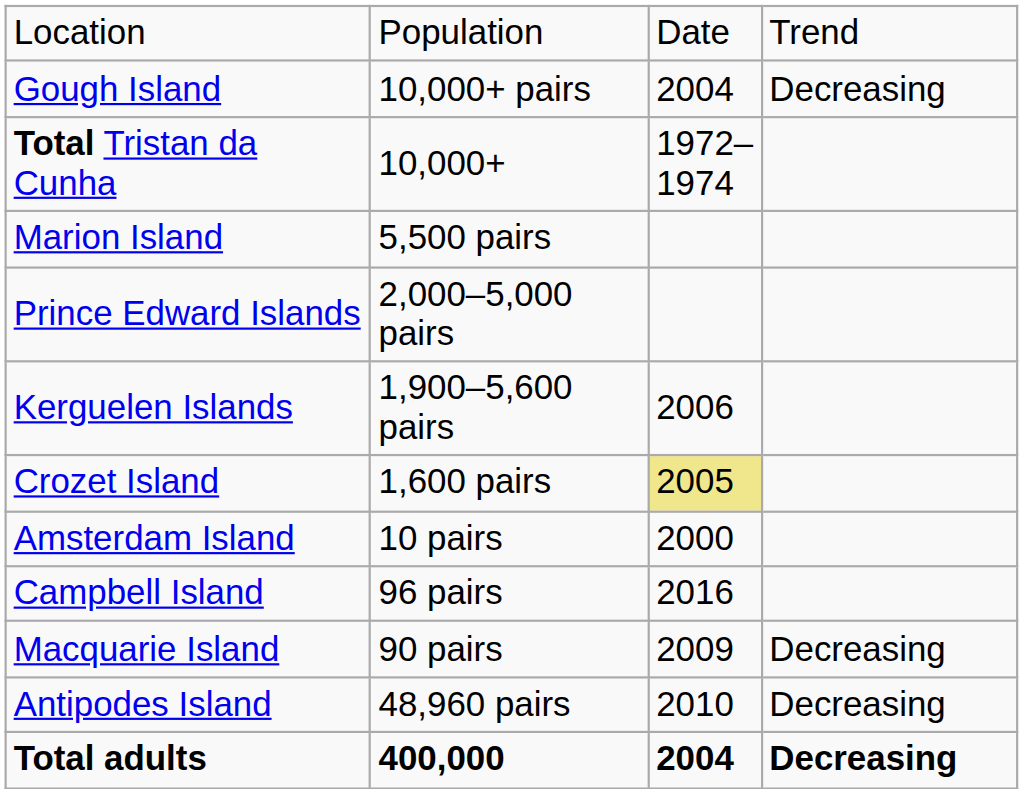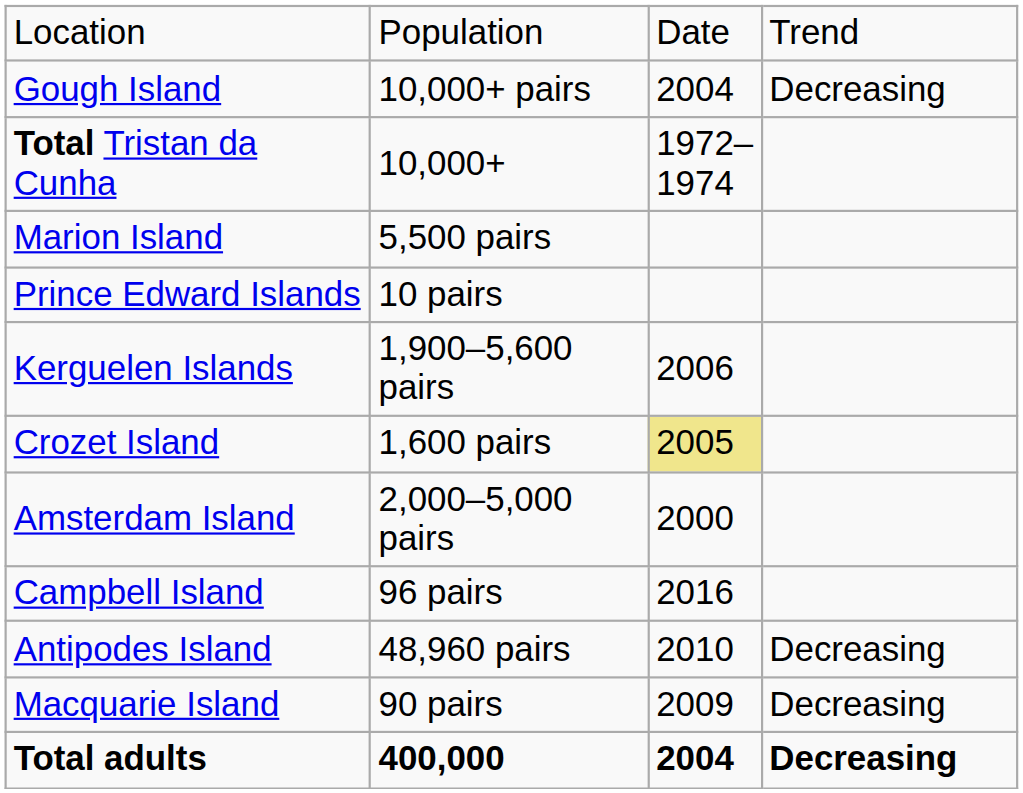 <table class="wikitable"  align="right" border="2" cellpadding="2">
 <tr>
 <td width="160pt">Location</td>
 <td width="120pt">Population</td>
 <td width="25pt">Date</td>
 <td width="110pt">Trend</td>
 </tr>
 <tr>
 <td><a href='#'>Gough Island</a></td>
 <td>10,000+ pairs</td>
 <td>2004</td>
 <td>Decreasing</td>
 </tr>
 <tr>
 <td><strong>Total</strong> <a href='#'>Tristan da Cunha</a></td>
 <td>10,000+</td>
 <td>1972–1974</td>
 <td></td>
 </tr>
 <tr>
 <td><a href='#'>Marion Island</a></td>
 <td>5,500 pairs</td>
 <td></td>
 <td></td>
 </tr>
 <tr>
 <td><a href='#'>Prince Edward Islands</a></td>
-<td>2,000–5,000 pairs</td>
+<td>10 pairs</td>
 <td></td>
 <td></td>
 </tr>
 <tr>
 <td><a href='#'>Kerguelen Islands</a></td>
 <td>1,900–5,600 pairs</td>
 <td>2006</td>
 <td></td>
 </tr>
 <tr>
 <td><a href='#'>Crozet Island</a></td>
 <td>1,600 pairs</td>
 <td style="background: khaki;">2005</td>
 <td></td>
 </tr>
 <tr>
 <td><a href='#'>Amsterdam Island</a></td>
-<td>10 pairs</td>
+<td>2,000–5,000 pairs</td>
 <td>2000</td>
 <td></td>
 </tr>
 <tr>
 <td><a href='#'>Campbell Island</a></td>
 <td>96 pairs</td>
 <td>2016</td>
 <td></td>
 </tr>
 <tr>
+<td><a href='#'>Antipodes Island</a></td>
+<td>48,960 pairs</td>
+<td>2010</td>
+<td>Decreasing</td>
+</tr>
+<tr>
 <td><a href='#'>Macquarie Island</a></td>
 <td>90 pairs</td>
 <td>2009</td>
-<td>Decreasing</td>
-</tr>
-<tr>
-<td><a href='#'>Antipodes Island</a></td>
-<td>48,960 pairs</td>
-<td>2010</td>
 <td>Decreasing</td>
 </tr>
 <tr>
 <td><strong>Total adults</strong></td>
 <td><strong>400,000</strong></td>
 <td><strong>2004</strong></td>
 <td><strong>Decreasing</strong></td>
 </tr>
 </table>
